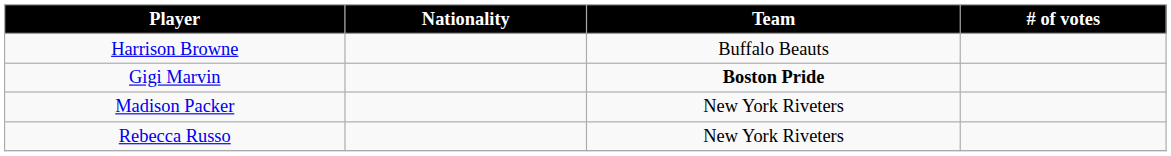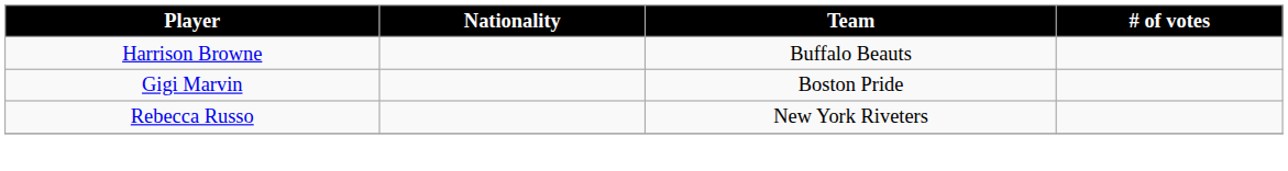 <table class="wikitable" width="80%">
 <tr align="center" style="background:black;color:white;">
 <td><strong>Player</strong></td>
 <td><strong>Nationality</strong></td>
 <td><strong>Team</strong></td>
 <td><strong># of votes</strong></td>
 </tr>
 <tr align="center" bgcolor="">
 <td><a href='#'>Harrison Browne</a></td>
 <td></td>
 <td>Buffalo Beauts</td>
 <td></td>
 </tr>
 <tr align="center" bgcolor="">
 <td><a href='#'>Gigi Marvin</a></td>
 <td></td>
-<td><strong>Boston Pride</strong></td>
-<td></td>
-</tr>
-<tr align="center" bgcolor="">
-<td><a href='#'>Madison Packer</a></td>
-<td></td>
-<td>New York Riveters</td>
+<td>Boston Pride</td>
 <td></td>
 </tr>
 <tr align="center" bgcolor="">
 <td><a href='#'>Rebecca Russo</a></td>
 <td></td>
 <td>New York Riveters</td>
 <td></td>
 </tr>
 <tr align="center" bgcolor="">
 </tr>
 </table>
